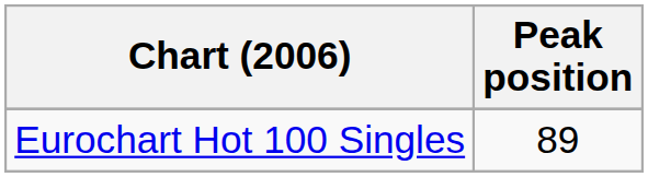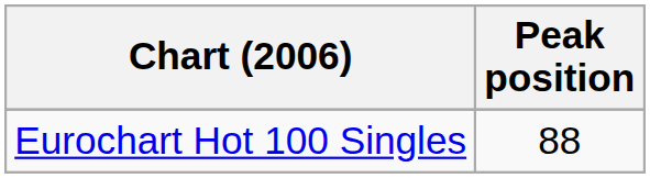 <table class="wikitable sortable">
 <tr>
 <th>Chart (2006)</th>
 <th>Peak<br>position</th>
 </tr>
 <tr>
 </tr>
 <tr>
 <td align="left"><a href='#'>Eurochart Hot 100 Singles</a></td>
-<td style="text-align:center;">89</td>
+<td style="text-align:center;">88</td>
 </tr>
 <tr>
 </tr>
 <tr>
 </tr>
 </table>
